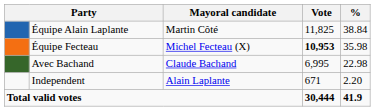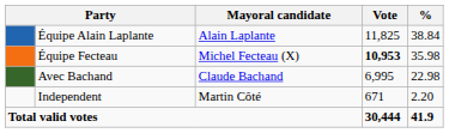 <table class="wikitable">
 <tr>
 <th bgcolor="#DDDDFF" width="230px" colspan="2">Party</th>
 <th bgcolor="#DDDDFF" width="200px">Mayoral candidate</th>
 <th bgcolor="#DDDDFF" width="50px">Vote</th>
 <th bgcolor="#DDDDFF" width="30px">%</th>
 </tr>
 <tr>
 <td bgcolor=#2165B0  width="30px"> </td>
 <td>Équipe Alain Laplante</td>
-<td>Martin Côté</td>
+<td><a href='#'>Alain Laplante</a></td>
 <td>11,825</td>
 <td>38.84</td>
 </tr>
 <tr>
 <td bgcolor=#F46F12  width="30px"> </td>
 <td>Équipe Fecteau</td>
 <td><a href='#'>Michel Fecteau</a> (X)</td>
 <td><strong>10,953</strong></td>
 <td>35.98</td>
 </tr>
 <tr>
 <td bgcolor=#36662A  width="30px"> </td>
 <td>Avec Bachand</td>
 <td><a href='#'>Claude Bachand</a></td>
 <td>6,995</td>
 <td>22.98</td>
 </tr>
 <tr>
 <td> </td>
 <td>Independent</td>
-<td><a href='#'>Alain Laplante</a></td>
+<td>Martin Côté</td>
 <td>671</td>
 <td>2.20</td>
 </tr>
 <tr>
 <td colspan="3"><strong>Total valid votes</strong></td>
 <td><strong>30,444</strong></td>
 <td><strong>41.9</strong></td>
 </tr>
 </table>
